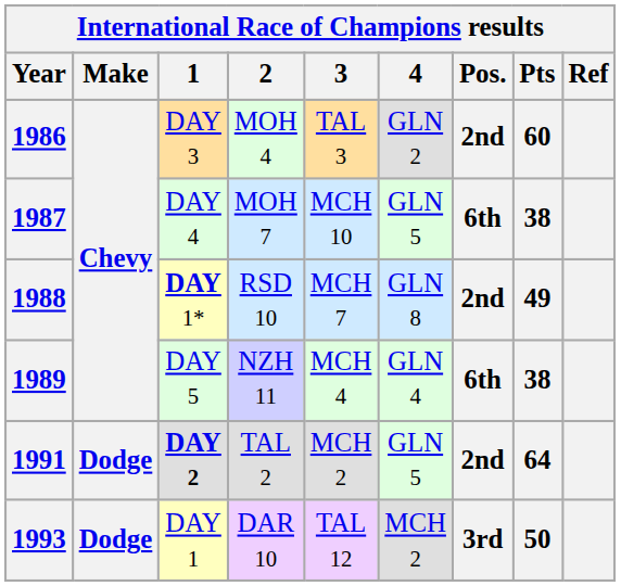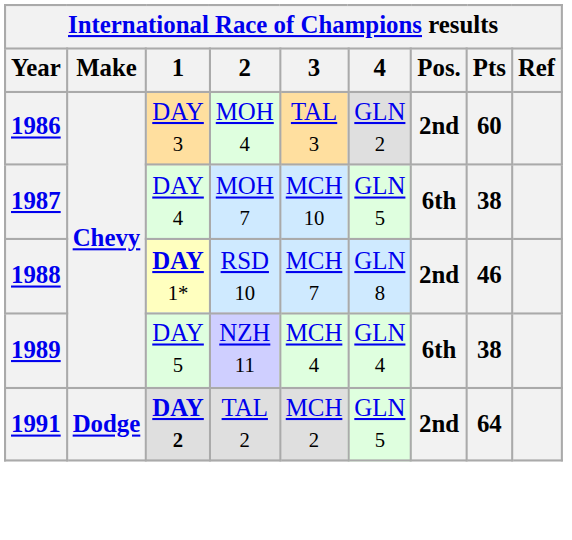 <table class="wikitable" style="text-align:center; font-size:75%">
 <tr>
 <th colspan=9><a href='#'>International Race of Champions</a> results</th>
 </tr>
 <tr>
 <th>Year</th>
 <th>Make</th>
 <th>1</th>
 <th>2</th>
 <th>3</th>
 <th>4</th>
 <th>Pos.</th>
 <th>Pts</th>
 <th>Ref</th>
 </tr>
 <tr>
 <th><a href='#'>1986</a></th>
 <th rowspan=4><a href='#'>Chevy</a></th>
 <td style="background:#FFDF9F;"><a href='#'>DAY</a><br><small>3</small></td>
 <td style="background:#DFFFDF;"><a href='#'>MOH</a><br><small>4</small></td>
 <td style="background:#FFDF9F;"><a href='#'>TAL</a><br><small>3</small></td>
 <td style="background:#DFDFDF;"><a href='#'>GLN</a><br><small>2</small></td>
 <th>2nd</th>
 <th>60</th>
 <th></th>
 </tr>
 <tr>
 <th><a href='#'>1987</a></th>
 <td style="background:#DFFFDF;"><a href='#'>DAY</a><br><small>4</small></td>
 <td style="background:#CFEAFF;"><a href='#'>MOH</a><br><small>7</small></td>
 <td style="background:#CFEAFF;"><a href='#'>MCH</a><br><small>10</small></td>
 <td style="background:#DFFFDF;"><a href='#'>GLN</a><br><small>5</small></td>
 <th>6th</th>
 <th>38</th>
 <th></th>
 </tr>
 <tr>
 <th><a href='#'>1988</a></th>
 <td style="background:#FFFFBF;"><strong><a href='#'>DAY</a></strong><br><small>1*</small></td>
 <td style="background:#CFEAFF;"><a href='#'>RSD</a><br><small>10</small></td>
 <td style="background:#CFEAFF;"><a href='#'>MCH</a><br><small>7</small></td>
 <td style="background:#CFEAFF;"><a href='#'>GLN</a><br><small>8</small></td>
 <th>2nd</th>
-<th>49</th>
+<th>46</th>
 <th></th>
 </tr>
 <tr>
 <th><a href='#'>1989</a></th>
 <td style="background:#DFFFDF;"><a href='#'>DAY</a><br><small>5</small></td>
 <td style="background:#CFCFFF;"><a href='#'>NZH</a><br><small>11</small></td>
 <td style="background:#DFFFDF;"><a href='#'>MCH</a><br><small>4</small></td>
 <td style="background:#DFFFDF;"><a href='#'>GLN</a><br><small>4</small></td>
 <th>6th</th>
 <th>38</th>
 <th></th>
 </tr>
 <tr>
 <th><a href='#'>1991</a></th>
 <th><a href='#'>Dodge</a></th>
 <td style="background:#DFDFDF;"><strong><a href='#'>DAY</a><br><small>2</small></strong></td>
 <td style="background:#DFDFDF;"><a href='#'>TAL</a><br><small>2</small></td>
 <td style="background:#DFDFDF;"><a href='#'>MCH</a><br><small>2</small></td>
 <td style="background:#DFFFDF;"><a href='#'>GLN</a><br><small>5</small></td>
 <th>2nd</th>
 <th>64</th>
 <th></th>
 </tr>
-<tr>
-<th><a href='#'>1993</a></th>
-<th><a href='#'>Dodge</a></th>
-<td style="background:#FFFFBF;"><a href='#'>DAY</a><br><small>1</small></td>
-<td style="background:#EFCFFF;"><a href='#'>DAR</a><br><small>10</small></td>
-<td style="background:#EFCFFF;"><a href='#'>TAL</a><br><small>12</small></td>
-<td style="background:#DFDFDF;"><a href='#'>MCH</a><br><small>2</small></td>
-<th>3rd</th>
-<th>50</th>
-<th></th>
-</tr>
 </table>
